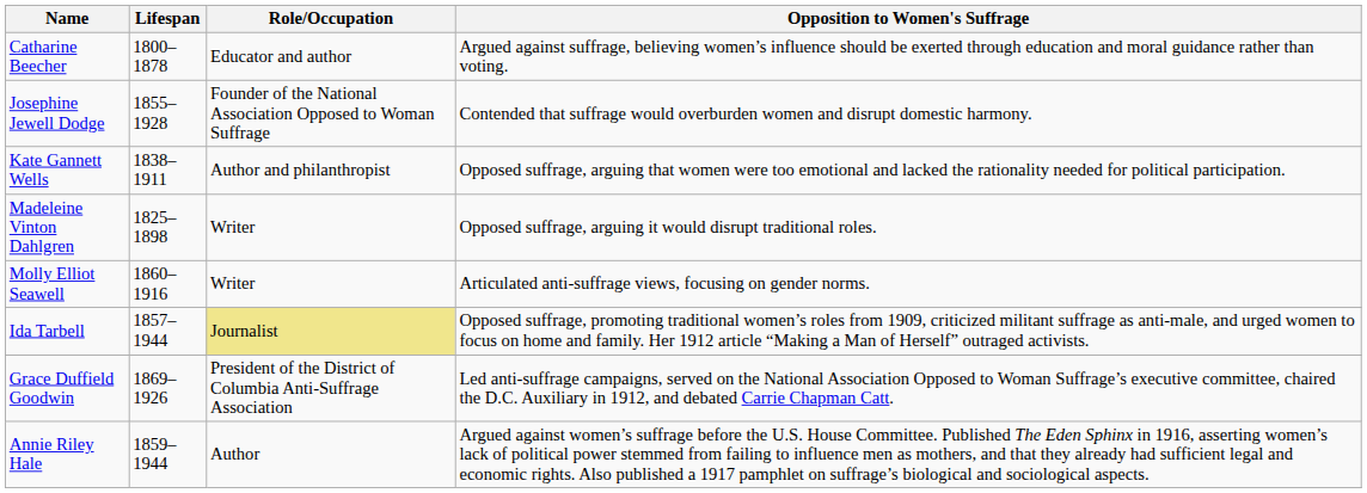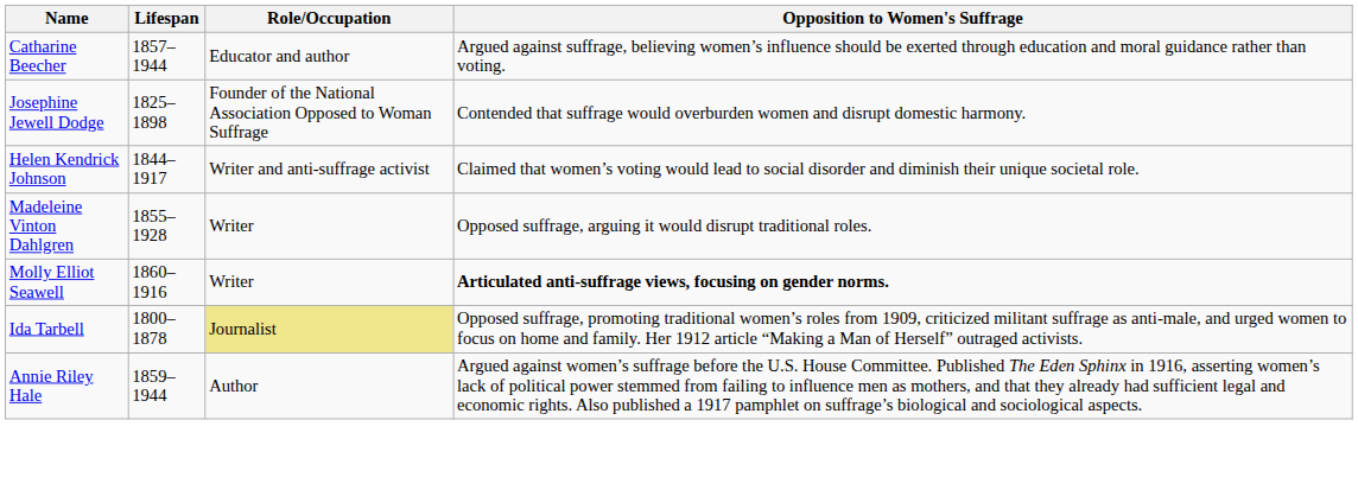 <table class="wikitable sortable">
 <tr>
 <th>Name</th>
 <th>Lifespan</th>
 <th>Role/Occupation</th>
 <th>Opposition to Women's Suffrage</th>
 </tr>
 <tr>
 <td><a href='#'>Catharine Beecher</a></td>
-<td>1800–1878</td>
+<td>1857–1944</td>
 <td>Educator and author</td>
 <td>Argued against suffrage, believing women’s influence should be exerted through education and moral guidance rather than voting.</td>
 </tr>
 <tr>
 <td><a href='#'>Josephine Jewell Dodge</a></td>
-<td>1855–1928</td>
+<td>1825–1898</td>
 <td>Founder of the National Association Opposed to Woman Suffrage</td>
 <td>Contended that suffrage would overburden women and disrupt domestic harmony.</td>
 </tr>
 <tr>
-<td><a href='#'>Kate Gannett Wells</a></td>
-<td>1838–1911</td>
-<td>Author and philanthropist</td>
-<td>Opposed suffrage, arguing that women were too emotional and lacked the rationality needed for political participation.</td>
+<td><a href='#'>Helen Kendrick Johnson</a></td>
+<td>1844–1917</td>
+<td>Writer and anti-suffrage activist</td>
+<td>Claimed that women’s voting would lead to social disorder and diminish their unique societal role.</td>
 </tr>
 <tr>
 <td><a href='#'>Madeleine Vinton Dahlgren</a></td>
-<td>1825–1898</td>
+<td>1855–1928</td>
 <td>Writer</td>
 <td>Opposed suffrage, arguing it would disrupt traditional roles.</td>
 </tr>
 <tr>
 <td><a href='#'>Molly Elliot Seawell</a></td>
 <td>1860–1916</td>
 <td>Writer</td>
-<td>Articulated anti-suffrage views, focusing on gender norms.</td>
+<td><strong>Articulated anti-suffrage views, focusing on gender norms.</strong></td>
 </tr>
 <tr>
 <td><a href='#'>Ida Tarbell</a></td>
-<td>1857–1944</td>
+<td>1800–1878</td>
 <td style="background: khaki;">Journalist</td>
 <td>Opposed suffrage, promoting traditional women’s roles from 1909, criticized militant suffrage as anti-male, and urged women to focus on home and family. Her 1912 article “Making a Man of Herself” outraged activists.</td>
-</tr>
-<tr>
-<td><a href='#'>Grace Duffield Goodwin</a></td>
-<td>1869–1926</td>
-<td>President of the District of Columbia Anti-Suffrage Association</td>
-<td>Led anti-suffrage campaigns, served on the National Association Opposed to Woman Suffrage’s executive committee, chaired the D.C. Auxiliary in 1912, and debated <a href='#'>Carrie Chapman Catt</a>.</td>
 </tr>
 <tr>
 <td><a href='#'>Annie Riley Hale</a></td>
 <td>1859–1944</td>
 <td>Author</td>
 <td>Argued against women’s suffrage before the U.S. House Committee. Published <em>The Eden Sphinx</em> in 1916, asserting women’s lack of political power stemmed from failing to influence men as mothers, and that they already had sufficient legal and economic rights. Also published a 1917 pamphlet on suffrage’s biological and sociological aspects.</td>
 </tr>
 </table>
